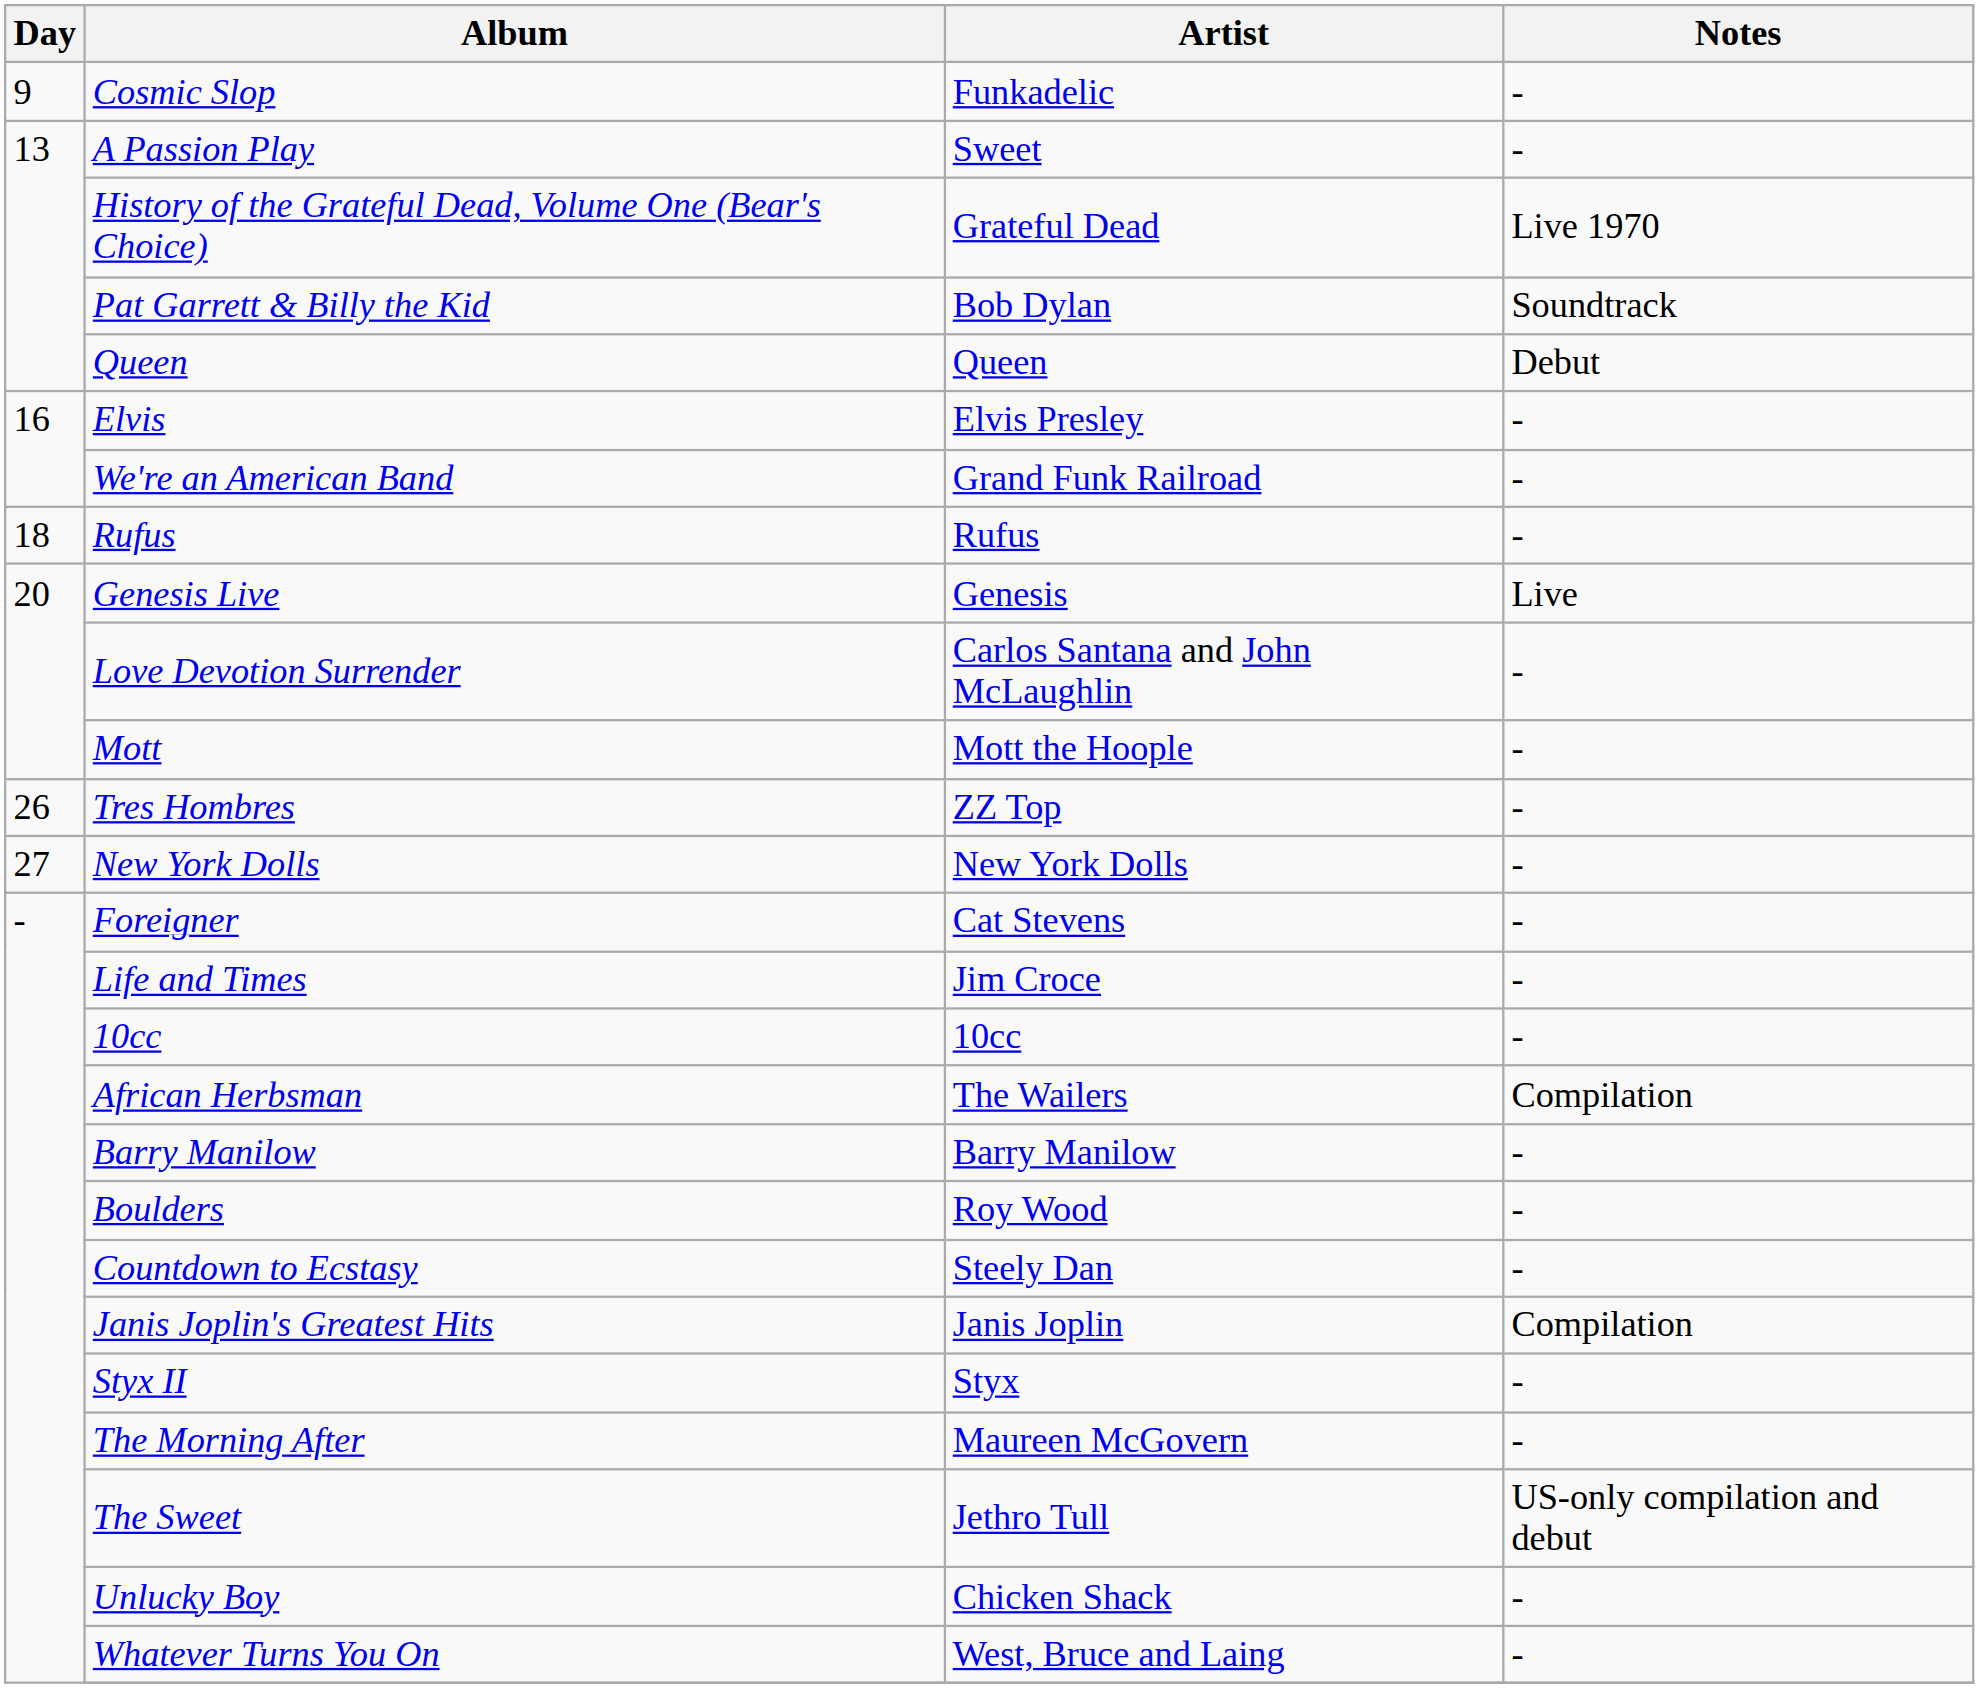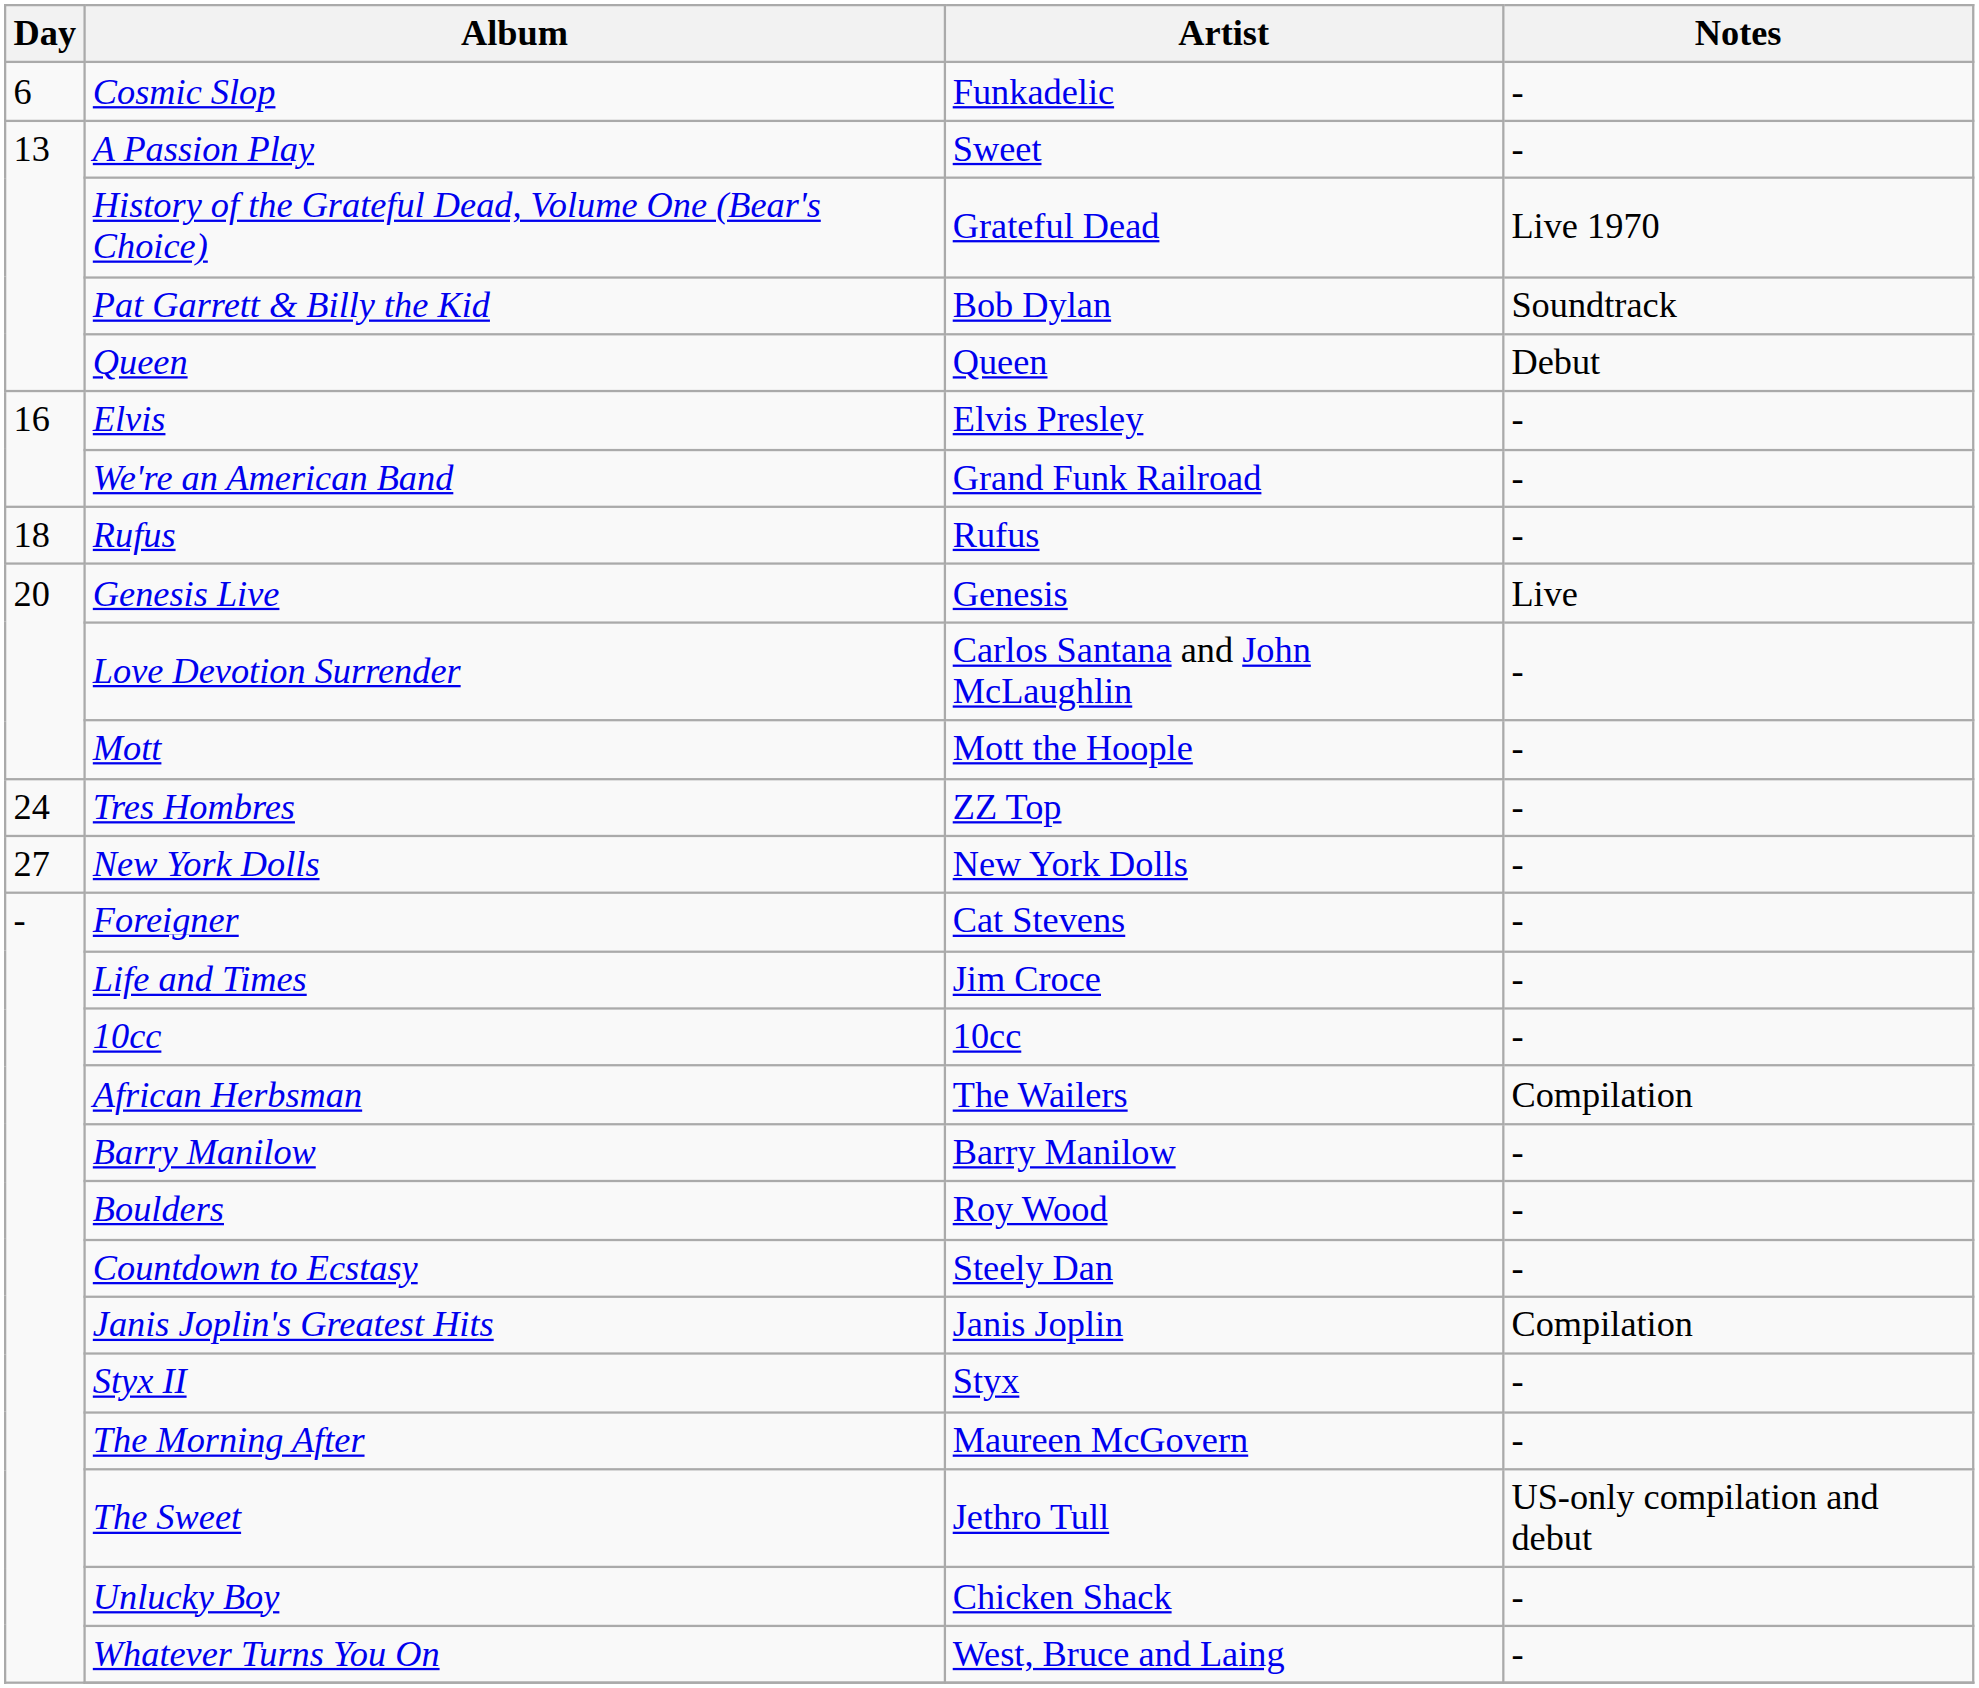 <table class="wikitable">
 <tr>
 <th>Day</th>
 <th>Album</th>
 <th>Artist</th>
 <th>Notes</th>
 </tr>
 <tr>
-<td style="vertical-align:top;">9</td>
+<td style="vertical-align:top;">6</td>
 <td><em><a href='#'>Cosmic Slop</a></em></td>
 <td><a href='#'>Funkadelic</a></td>
 <td>-</td>
 </tr>
 <tr>
 <td rowspan="4" style="vertical-align:top;">13</td>
 <td><em><a href='#'>A Passion Play</a></em></td>
 <td><a href='#'>Sweet</a></td>
 <td>-</td>
 </tr>
 <tr>
 <td><em><a href='#'>History of the Grateful Dead, Volume One (Bear's Choice)</a></em></td>
 <td><a href='#'>Grateful Dead</a></td>
 <td>Live 1970</td>
 </tr>
 <tr>
 <td><em><a href='#'>Pat Garrett & Billy the Kid</a></em></td>
 <td><a href='#'>Bob Dylan</a></td>
 <td>Soundtrack</td>
 </tr>
 <tr>
 <td><em><a href='#'>Queen</a></em></td>
 <td><a href='#'>Queen</a></td>
 <td>Debut</td>
 </tr>
 <tr>
 <td rowspan="2" style="vertical-align:top;">16</td>
 <td><em><a href='#'>Elvis</a></em></td>
 <td><a href='#'>Elvis Presley</a></td>
 <td>-</td>
 </tr>
 <tr>
 <td><em><a href='#'>We're an American Band</a></em></td>
 <td><a href='#'>Grand Funk Railroad</a></td>
 <td>-</td>
 </tr>
 <tr>
 <td style="vertical-align:top;">18</td>
 <td><em><a href='#'>Rufus</a></em></td>
 <td><a href='#'>Rufus</a></td>
 <td>-</td>
 </tr>
 <tr>
 <td rowspan="3" style="vertical-align:top;">20</td>
 <td><em><a href='#'>Genesis Live</a></em></td>
 <td><a href='#'>Genesis</a></td>
 <td>Live</td>
 </tr>
 <tr>
 <td><em><a href='#'>Love Devotion Surrender</a></em></td>
 <td><a href='#'>Carlos Santana</a> and <a href='#'>John McLaughlin</a></td>
 <td>-</td>
 </tr>
 <tr>
 <td><em><a href='#'>Mott</a></em></td>
 <td><a href='#'>Mott the Hoople</a></td>
 <td>-</td>
 </tr>
 <tr>
-<td style="vertical-align:top;">26</td>
+<td style="vertical-align:top;">24</td>
 <td><em><a href='#'>Tres Hombres</a></em></td>
 <td><a href='#'>ZZ Top</a></td>
 <td>-</td>
 </tr>
 <tr>
 <td style="vertical-align:top;">27</td>
 <td><em><a href='#'>New York Dolls</a></em></td>
 <td><a href='#'>New York Dolls</a></td>
 <td>-</td>
 </tr>
 <tr>
 <td rowspan="15" style="vertical-align:top;">-</td>
 <td><em><a href='#'>Foreigner</a></em></td>
 <td><a href='#'>Cat Stevens</a></td>
 <td>-</td>
 </tr>
 <tr>
 <td><em><a href='#'>Life and Times</a></em></td>
 <td><a href='#'>Jim Croce</a></td>
 <td>-</td>
 </tr>
 <tr>
 <td><em><a href='#'>10cc</a></em></td>
 <td><a href='#'>10cc</a></td>
 <td>-</td>
 </tr>
 <tr>
 <td><em><a href='#'>African Herbsman</a></em></td>
 <td><a href='#'>The Wailers</a></td>
 <td>Compilation</td>
 </tr>
 <tr>
 <td><em><a href='#'>Barry Manilow</a></em></td>
 <td><a href='#'>Barry Manilow</a></td>
 <td>-</td>
 </tr>
 <tr>
 <td><em><a href='#'>Boulders</a></em></td>
 <td><a href='#'>Roy Wood</a></td>
 <td>-</td>
 </tr>
 <tr>
 <td><em><a href='#'>Countdown to Ecstasy</a></em></td>
 <td><a href='#'>Steely Dan</a></td>
 <td>-</td>
 </tr>
 <tr>
 <td><em><a href='#'>Janis Joplin's Greatest Hits</a></em></td>
 <td><a href='#'>Janis Joplin</a></td>
 <td>Compilation</td>
 </tr>
 <tr>
 <td><em><a href='#'>Styx II</a></em></td>
 <td><a href='#'>Styx</a></td>
 <td>-</td>
 </tr>
 <tr>
 <td><em><a href='#'>The Morning After</a></em></td>
 <td><a href='#'>Maureen McGovern</a></td>
 <td>-</td>
 </tr>
 <tr>
 <td><em><a href='#'>The Sweet</a></em></td>
 <td><a href='#'>Jethro Tull</a></td>
 <td>US-only compilation and debut</td>
 </tr>
 <tr>
 <td><em><a href='#'>Unlucky Boy</a></em></td>
 <td><a href='#'>Chicken Shack</a></td>
 <td>-</td>
 </tr>
 <tr>
 <td><em><a href='#'>Whatever Turns You On</a></em></td>
 <td><a href='#'>West, Bruce and Laing</a></td>
 <td>-</td>
 </tr>
 <tr>
 </tr>
 </table>
